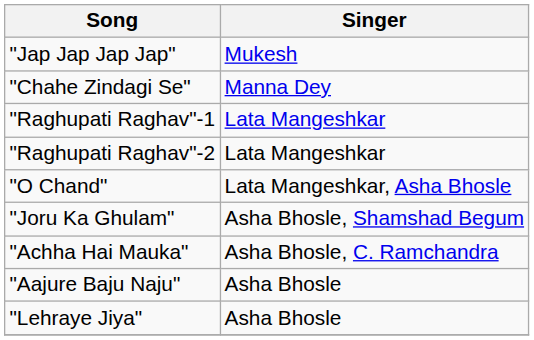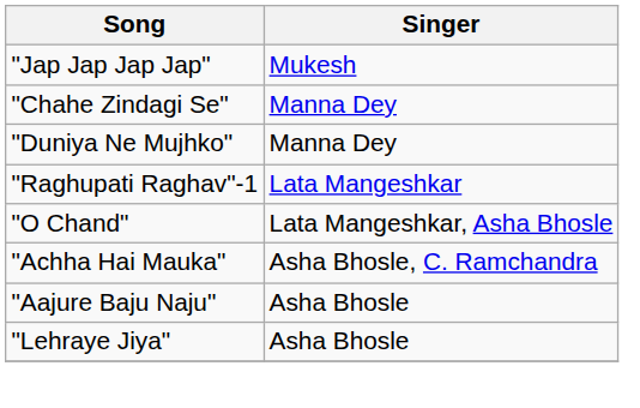 <table class="wikitable">
 <tr>
 <th>Song</th>
 <th>Singer</th>
 </tr>
 <tr>
 <td>"Jap Jap Jap Jap"</td>
 <td><a href='#'>Mukesh</a></td>
 </tr>
 <tr>
 <td>"Chahe Zindagi Se"</td>
 <td><a href='#'>Manna Dey</a></td>
 </tr>
 <tr>
+<td>"Duniya Ne Mujhko"</td>
+<td>Manna Dey</td>
+</tr>
+<tr>
 <td>"Raghupati Raghav"-1</td>
 <td><a href='#'>Lata Mangeshkar</a></td>
 </tr>
 <tr>
-<td>"Raghupati Raghav"-2</td>
-<td>Lata Mangeshkar</td>
-</tr>
-<tr>
 <td>"O Chand"</td>
 <td>Lata Mangeshkar, <a href='#'>Asha Bhosle</a></td>
-</tr>
-<tr>
-<td>"Joru Ka Ghulam"</td>
-<td>Asha Bhosle, <a href='#'>Shamshad Begum</a></td>
 </tr>
 <tr>
 <td>"Achha Hai Mauka"</td>
 <td>Asha Bhosle, <a href='#'>C. Ramchandra</a></td>
 </tr>
 <tr>
 <td>"Aajure Baju Naju"</td>
 <td>Asha Bhosle</td>
 </tr>
 <tr>
 <td>"Lehraye Jiya"</td>
 <td>Asha Bhosle</td>
 </tr>
 <tr>
 </tr>
 </table>
